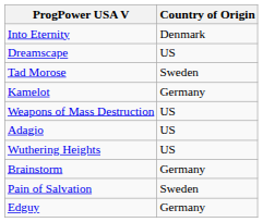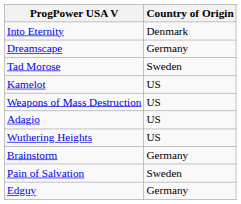 <table class="wikitable">
 <tr>
 <th>ProgPower USA V</th>
 <th>Country of Origin</th>
 </tr>
 <tr>
 <td><a href='#'>Into Eternity</a></td>
 <td>Denmark</td>
 </tr>
 <tr>
 <td><a href='#'>Dreamscape</a></td>
-<td>US</td>
+<td>Germany</td>
 </tr>
 <tr>
 <td><a href='#'>Tad Morose</a></td>
 <td>Sweden</td>
 </tr>
 <tr>
 <td><a href='#'>Kamelot</a></td>
-<td>Germany</td>
+<td>US</td>
 </tr>
 <tr>
 <td><a href='#'>Weapons of Mass Destruction</a></td>
 <td>US</td>
 </tr>
 <tr>
 <td><a href='#'>Adagio</a></td>
 <td>US</td>
 </tr>
 <tr>
 <td><a href='#'>Wuthering Heights</a></td>
 <td>US</td>
 </tr>
 <tr>
 <td><a href='#'>Brainstorm</a></td>
 <td>Germany</td>
 </tr>
 <tr>
 <td><a href='#'>Pain of Salvation</a></td>
 <td>Sweden</td>
 </tr>
 <tr>
 <td><a href='#'>Edguy</a></td>
 <td>Germany</td>
 </tr>
 </table>
